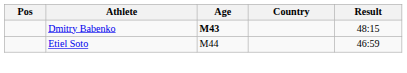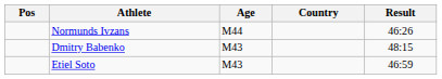 <table class="wikitable"  style="text-align:center; width:50%;">
 <tr>
 <th>Pos</th>
 <th>Athlete</th>
 <th>Age</th>
 <th>Country</th>
 <th>Result</th>
 </tr>
 <tr>
 <td align=center></td>
+<td align=left><a href='#'>Normunds Ivzans</a></td>
+<td align=left>M44</td>
+<td align=left></td>
+<td>46:26</td>
+</tr>
+<tr>
+<td align=center></td>
 <td align=left><a href='#'>Dmitry Babenko</a></td>
-<td align=left><strong>M43</strong></td>
+<td align=left>M43</td>
 <td align=left></td>
 <td>48:15</td>
 </tr>
 <tr>
 <td align=center></td>
 <td align=left><a href='#'>Etiel Soto</a></td>
-<td align=left>M44</td>
+<td align=left>M43</td>
 <td align=left></td>
 <td>46:59</td>
 </tr>
 </table>
